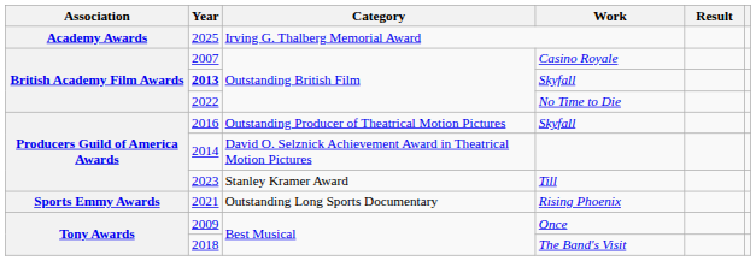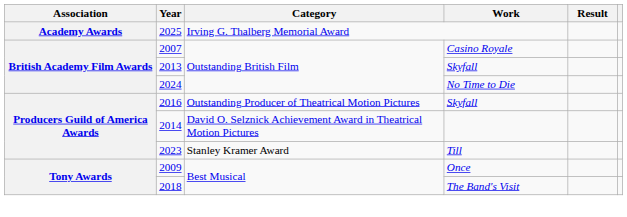 <table class="wikitable sortable plainrowheaders" style="width: 100%;">
 <tr>
 <th scope="col" class="unsortable">Association</th>
 <th scope="col" class="unsortable">Year</th>
 <th scope="col" class="unsortable">Category</th>
 <th scope="col" style="width: 20%;" class="unsortable">Work</th>
 <th scope="col" style="width: 8%;" class="unsortable">Result</th>
 <th scope="col" class="unsortable"></th>
 </tr>
 <tr>
 <th scope="row"><a href='#'>Academy Awards</a></th>
 <td><a href='#'>2025</a></td>
 <td colspan=2><a href='#'>Irving G. Thalberg Memorial Award</a></td>
 <td></td>
 <td align="center"></td>
 </tr>
 <tr>
 <th scope="row" rowspan="3"><a href='#'>British Academy Film Awards</a></th>
 <td><a href='#'>2007</a></td>
 <td rowspan="3"><a href='#'>Outstanding British Film</a></td>
 <td><em><a href='#'>Casino Royale</a></em></td>
 <td></td>
 <td align="center"></td>
 </tr>
 <tr>
-<td><strong><a href='#'>2013</a></strong></td>
+<td><a href='#'>2013</a></td>
 <td><em><a href='#'>Skyfall</a></em></td>
 <td></td>
 <td align="center"></td>
 </tr>
 <tr>
-<td><a href='#'>2022</a></td>
+<td><a href='#'>2024</a></td>
 <td><em><a href='#'>No Time to Die</a></em></td>
 <td></td>
 <td align="center"></td>
 </tr>
 <tr>
 <th scope="row" rowspan="3"><a href='#'>Producers Guild of America Awards</a></th>
 <td><a href='#'>2016</a></td>
 <td><a href='#'>Outstanding Producer of Theatrical Motion Pictures</a></td>
 <td><em><a href='#'>Skyfall</a></em></td>
 <td></td>
 <td align="center"></td>
 </tr>
 <tr>
 <td><a href='#'>2014</a></td>
 <td><a href='#'>David O. Selznick Achievement Award in Theatrical Motion Pictures</a></td>
 <td></td>
 <td></td>
 <td align="center"></td>
 </tr>
 <tr>
 <td><a href='#'>2023</a></td>
 <td>Stanley Kramer Award</td>
 <td><em><a href='#'>Till</a></em></td>
 <td></td>
 <td align="center"></td>
 </tr>
 <tr>
-<th scope="row"><a href='#'>Sports Emmy Awards</a></th>
-<td><a href='#'>2021</a></td>
-<td>Outstanding Long Sports Documentary</td>
-<td><em><a href='#'>Rising Phoenix</a></em></td>
-<td></td>
-<td align="center"></td>
-</tr>
-<tr>
 <th scope="row" rowspan="2"><a href='#'>Tony Awards</a></th>
 <td><a href='#'>2009</a></td>
 <td rowspan="2"><a href='#'>Best Musical</a></td>
 <td><em><a href='#'>Once</a></em></td>
 <td></td>
 <td align="center"></td>
 </tr>
 <tr>
 <td><a href='#'>2018</a></td>
 <td><em><a href='#'>The Band's Visit</a></em></td>
 <td></td>
 <td align="center"></td>
 </tr>
 </table>
